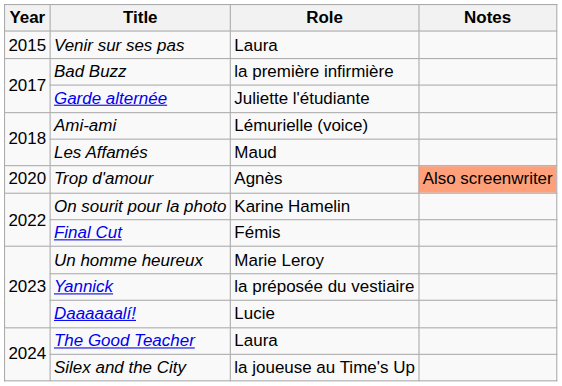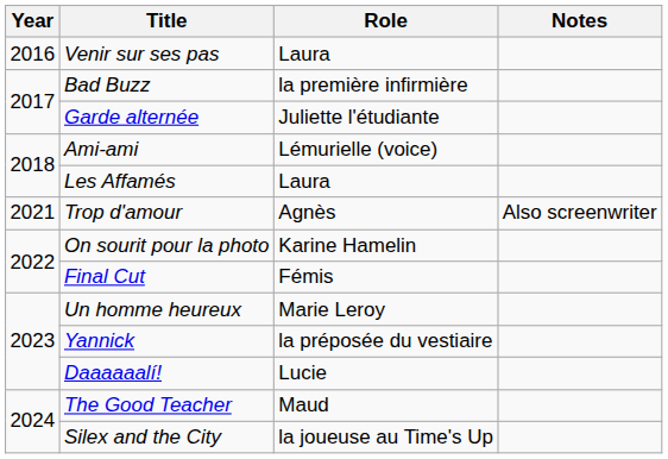 <table class="wikitable sortable">
 <tr>
 <th>Year</th>
 <th>Title</th>
 <th>Role</th>
 <th class="unsortable">Notes</th>
 </tr>
 <tr>
-<td>2015</td>
+<td>2016</td>
 <td><em>Venir sur ses pas</em></td>
 <td>Laura</td>
 <td></td>
 </tr>
 <tr>
 <td rowspan="2">2017</td>
 <td><em>Bad Buzz</em></td>
 <td>la première infirmière</td>
 <td></td>
 </tr>
 <tr>
 <td><em><a href='#'>Garde alternée</a></em></td>
 <td>Juliette l'étudiante</td>
 <td></td>
 </tr>
 <tr>
 <td rowspan="2">2018</td>
 <td><em>Ami-ami</em></td>
 <td>Lémurielle (voice)</td>
 <td></td>
 </tr>
 <tr>
 <td><em>Les Affamés</em></td>
-<td>Maud</td>
+<td>Laura</td>
 <td></td>
 </tr>
 <tr>
-<td>2020</td>
+<td>2021</td>
 <td><em>Trop d'amour</em></td>
 <td>Agnès</td>
-<td style="background: lightsalmon;">Also screenwriter</td>
+<td>Also screenwriter</td>
 </tr>
 <tr>
 <td rowspan="2">2022</td>
 <td><em>On sourit pour la photo</em></td>
 <td>Karine Hamelin</td>
 <td></td>
 </tr>
 <tr>
 <td><em><a href='#'>Final Cut</a></em></td>
 <td>Fémis</td>
 <td></td>
 </tr>
 <tr>
 <td rowspan="3">2023</td>
 <td><em>Un homme heureux</em></td>
 <td>Marie Leroy</td>
 <td></td>
 </tr>
 <tr>
 <td><em><a href='#'>Yannick</a></em></td>
 <td>la préposée du vestiaire</td>
 <td></td>
 </tr>
 <tr>
 <td><em><a href='#'>Daaaaaalí!</a></em></td>
 <td>Lucie</td>
 <td></td>
 </tr>
 <tr>
 <td rowspan="2">2024</td>
 <td><em><a href='#'>The Good Teacher</a></em></td>
-<td>Laura</td>
+<td>Maud</td>
 <td></td>
 </tr>
 <tr>
 <td><em>Silex and the City</em></td>
 <td>la joueuse au Time's Up</td>
 <td></td>
 </tr>
 </table>
